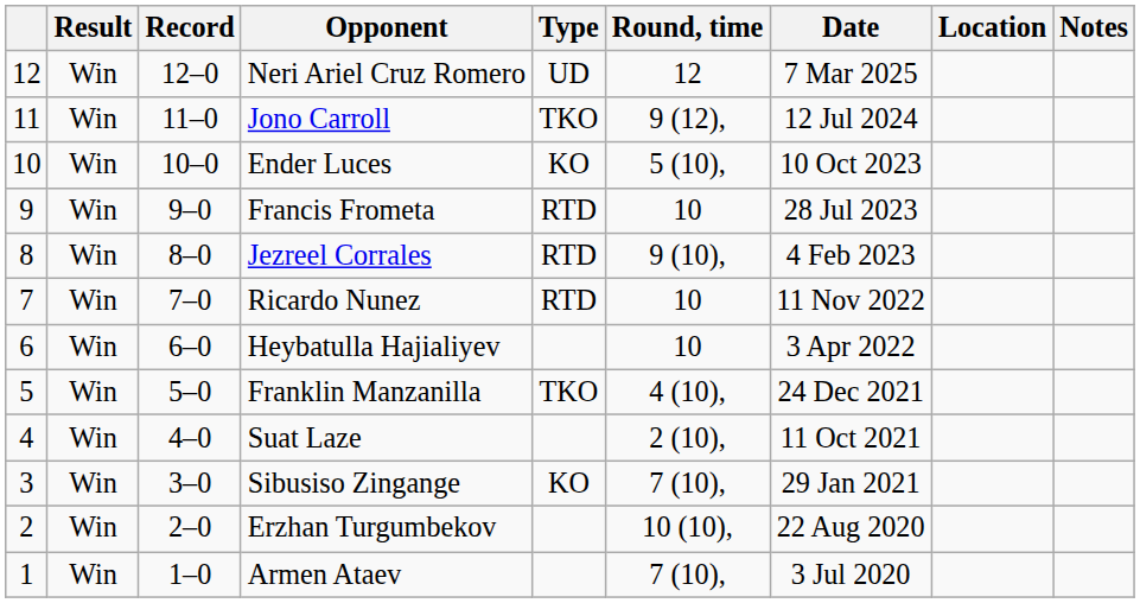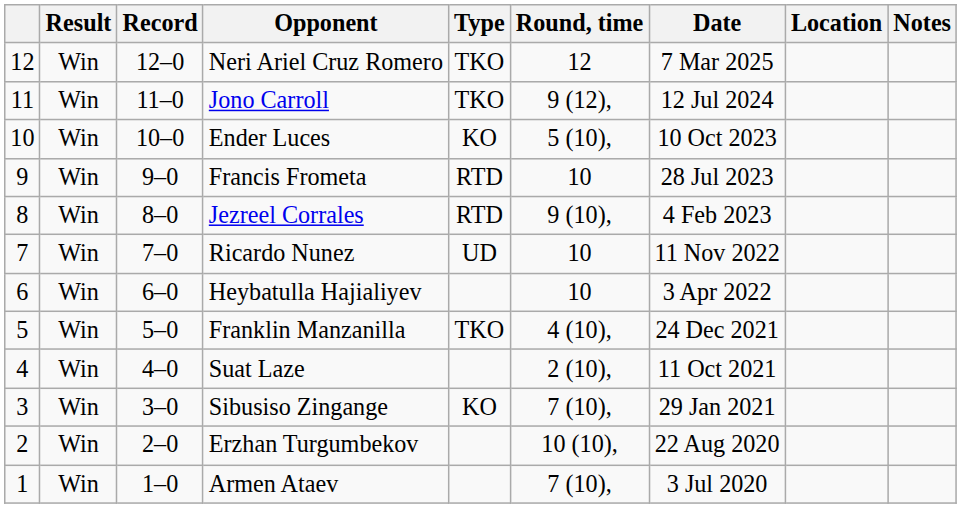 <table class=wikitable style=text-align:center>
 <tr>
 <th></th>
 <th>Result</th>
 <th>Record</th>
 <th>Opponent</th>
 <th>Type</th>
 <th>Round, time</th>
 <th>Date</th>
 <th>Location</th>
 <th>Notes</th>
 </tr>
 <tr>
 <td>12</td>
 <td>Win</td>
 <td>12–0</td>
 <td align=left>Neri Ariel Cruz Romero</td>
-<td>UD</td>
+<td>TKO</td>
 <td>12</td>
 <td>7 Mar 2025</td>
 <td align=left></td>
 <td align=left></td>
 </tr>
 <tr>
 <td>11</td>
 <td>Win</td>
 <td>11–0</td>
 <td align=left><a href='#'>Jono Carroll</a></td>
 <td>TKO</td>
 <td>9 (12), </td>
 <td>12 Jul 2024</td>
 <td align=left></td>
 <td align=left></td>
 </tr>
 <tr>
 <td>10</td>
 <td>Win</td>
 <td>10–0</td>
 <td align=left>Ender Luces</td>
 <td>KO</td>
 <td>5 (10), </td>
 <td>10 Oct 2023</td>
 <td align=left></td>
 <td align=left></td>
 </tr>
 <tr>
 <td>9</td>
 <td>Win</td>
 <td>9–0</td>
 <td align=left>Francis Frometa</td>
 <td>RTD</td>
 <td>10</td>
 <td>28 Jul 2023</td>
 <td align=left></td>
 <td align=left></td>
 </tr>
 <tr>
 <td>8</td>
 <td>Win</td>
 <td>8–0</td>
 <td align=left><a href='#'>Jezreel Corrales</a></td>
 <td>RTD</td>
 <td>9 (10), </td>
 <td>4 Feb 2023</td>
 <td align=left></td>
 <td align=left></td>
 </tr>
 <tr>
 <td>7</td>
 <td>Win</td>
 <td>7–0</td>
 <td align=left>Ricardo Nunez</td>
-<td>RTD</td>
+<td>UD</td>
 <td>10</td>
 <td>11 Nov 2022</td>
 <td align=left></td>
 <td align=left></td>
 </tr>
 <tr>
 <td>6</td>
 <td>Win</td>
 <td>6–0</td>
 <td align=left>Heybatulla Hajialiyev</td>
 <td></td>
 <td>10</td>
 <td>3 Apr 2022</td>
 <td align=left></td>
 <td align=left></td>
 </tr>
 <tr>
 <td>5</td>
 <td>Win</td>
 <td>5–0</td>
 <td align=left>Franklin Manzanilla</td>
 <td>TKO</td>
 <td>4 (10), </td>
 <td>24 Dec 2021</td>
 <td align=left></td>
 <td align=left></td>
 </tr>
 <tr>
 <td>4</td>
 <td>Win</td>
 <td>4–0</td>
 <td align=left>Suat Laze</td>
 <td></td>
 <td>2 (10), </td>
 <td>11 Oct 2021</td>
 <td align=left></td>
 <td align=left></td>
 </tr>
 <tr>
 <td>3</td>
 <td>Win</td>
 <td>3–0</td>
 <td align=left>Sibusiso Zingange</td>
 <td>KO</td>
 <td>7 (10), </td>
 <td>29 Jan 2021</td>
 <td align=left></td>
 <td align=left></td>
 </tr>
 <tr>
 <td>2</td>
 <td>Win</td>
 <td>2–0</td>
 <td align=left>Erzhan Turgumbekov</td>
 <td></td>
 <td>10 (10), </td>
 <td>22 Aug 2020</td>
 <td align=left></td>
 <td align=left></td>
 </tr>
 <tr>
 <td>1</td>
 <td>Win</td>
 <td>1–0</td>
 <td align=left>Armen Ataev</td>
 <td></td>
 <td>7 (10), </td>
 <td>3 Jul 2020</td>
 <td align=left></td>
 <td align=left></td>
 </tr>
 </table>
